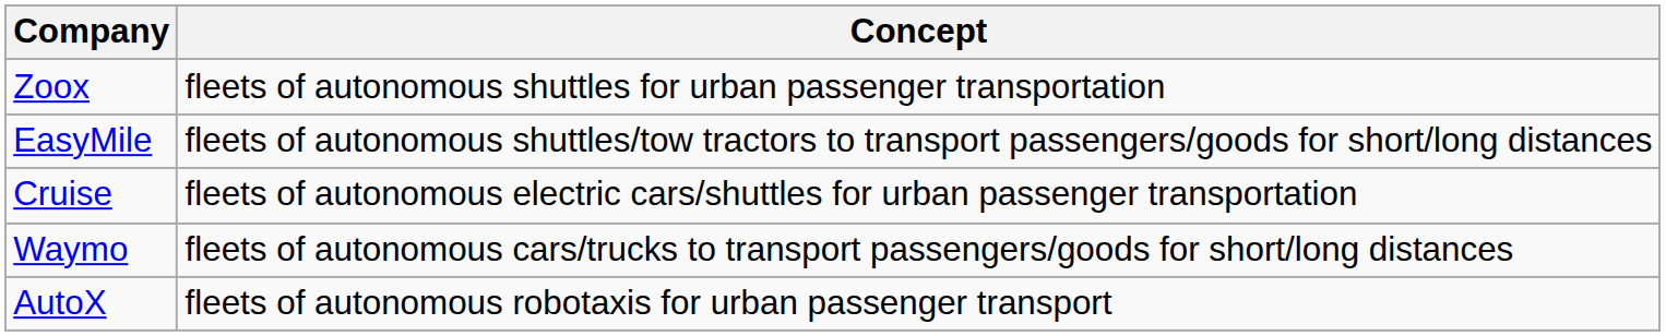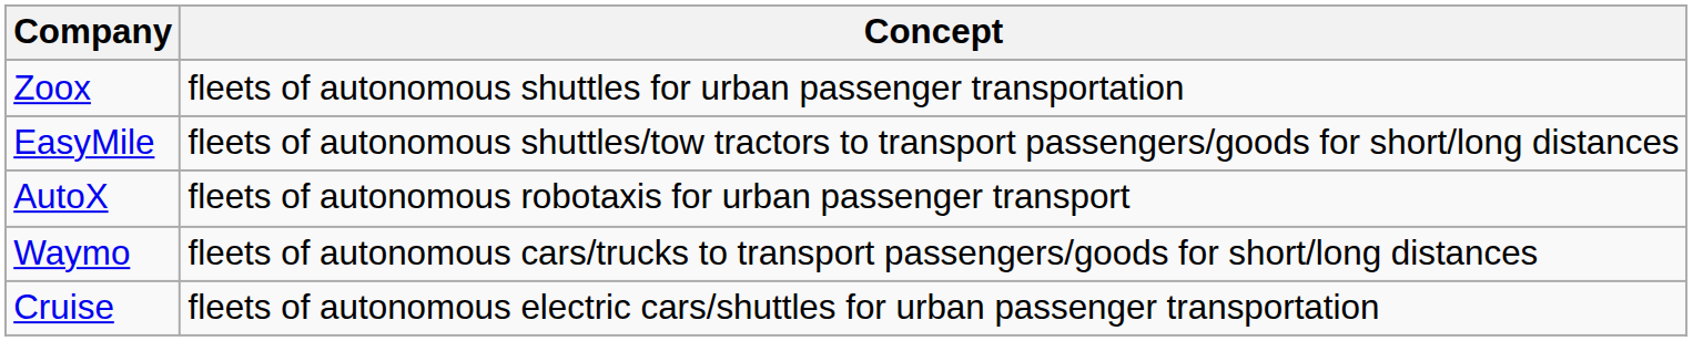 <table class="wikitable">
 <tr>
 <th>Company</th>
 <th>Concept</th>
 </tr>
 <tr>
 <td><a href='#'>Zoox</a></td>
 <td>fleets of autonomous shuttles for urban passenger transportation</td>
 </tr>
 <tr>
 <td><a href='#'>EasyMile</a></td>
 <td>fleets of autonomous shuttles/tow tractors to transport passengers/goods for short/long distances</td>
 </tr>
 <tr>
-<td><a href='#'>Cruise</a></td>
-<td>fleets of autonomous electric cars/shuttles for urban passenger transportation</td>
+<td><a href='#'>AutoX</a></td>
+<td>fleets of autonomous robotaxis for urban passenger transport</td>
 </tr>
 <tr>
 <td><a href='#'>Waymo</a></td>
 <td>fleets of autonomous cars/trucks to transport passengers/goods for short/long distances</td>
 </tr>
 <tr>
-<td><a href='#'>AutoX</a></td>
-<td>fleets of autonomous robotaxis for urban passenger transport</td>
+<td><a href='#'>Cruise</a></td>
+<td>fleets of autonomous electric cars/shuttles for urban passenger transportation</td>
 </tr>
 </table>
